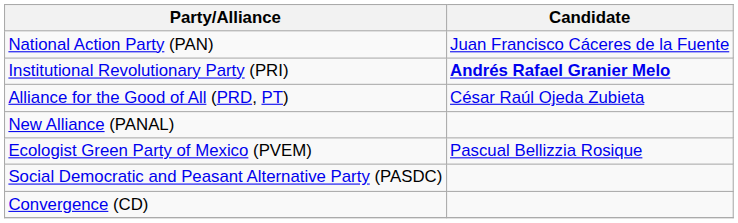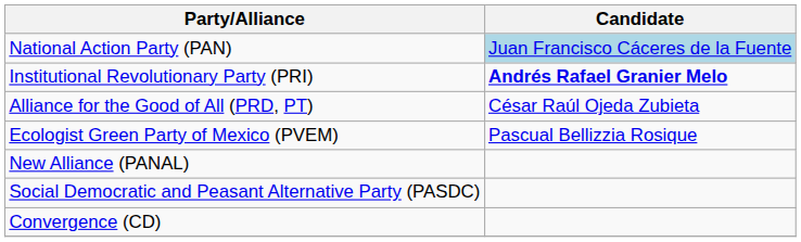 <table class="wikitable">
 <tr>
 <th>Party/Alliance</th>
 <th>Candidate</th>
 </tr>
 <tr>
 <td><a href='#'>National Action Party</a> (PAN)</td>
-<td><a href='#'>Juan Francisco Cáceres de la Fuente </a></td>
+<td style="background: lightblue;"><a href='#'>Juan Francisco Cáceres de la Fuente </a></td>
 </tr>
 <tr>
 <td><a href='#'>Institutional Revolutionary Party</a> (PRI)</td>
 <td><strong><a href='#'>Andrés Rafael Granier Melo</a></strong></td>
 </tr>
 <tr>
 <td><a href='#'>Alliance for the Good of All</a> (<a href='#'>PRD</a>, <a href='#'>PT</a>)</td>
 <td><a href='#'>César Raúl Ojeda Zubieta</a></td>
 </tr>
 <tr>
+<td><a href='#'>Ecologist Green Party of Mexico</a> (PVEM)</td>
+<td><a href='#'>Pascual Bellizzia Rosique</a></td>
+</tr>
+<tr>
 <td><a href='#'>New Alliance</a> (PANAL)</td>
 <td></td>
-</tr>
-<tr>
-<td><a href='#'>Ecologist Green Party of Mexico</a> (PVEM)</td>
-<td><a href='#'>Pascual Bellizzia Rosique</a></td>
 </tr>
 <tr>
 <td><a href='#'>Social Democratic and Peasant Alternative Party</a> (PASDC)</td>
 <td></td>
 </tr>
 <tr>
 <td><a href='#'>Convergence</a> (CD)</td>
 <td></td>
 </tr>
 <tr>
 </tr>
 </table>
